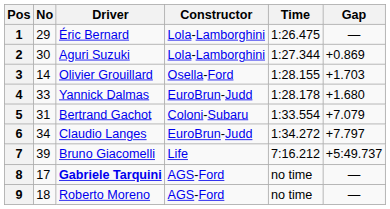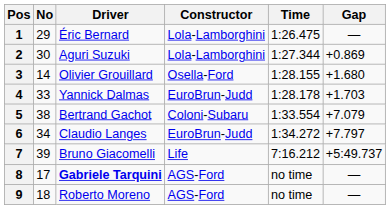 <table class="wikitable sortable" style="font-size: 95%;">
 <tr>
 <th>Pos</th>
 <th>No</th>
 <th>Driver</th>
 <th>Constructor</th>
 <th>Time</th>
 <th>Gap</th>
 </tr>
 <tr>
 <th>1</th>
 <td>29</td>
 <td> <a href='#'>Éric Bernard</a></td>
 <td><a href='#'>Lola</a>-<a href='#'>Lamborghini</a></td>
 <td>1:26.475</td>
 <td align="center">—</td>
 </tr>
 <tr>
 <th>2</th>
 <td>30</td>
 <td> <a href='#'>Aguri Suzuki</a></td>
 <td><a href='#'>Lola</a>-<a href='#'>Lamborghini</a></td>
 <td>1:27.344</td>
 <td>+0.869</td>
 </tr>
 <tr>
 <th>3</th>
 <td>14</td>
 <td> <a href='#'>Olivier Grouillard</a></td>
 <td><a href='#'>Osella</a>-<a href='#'>Ford</a></td>
 <td>1:28.155</td>
-<td>+1.703</td>
+<td>+1.680</td>
 </tr>
 <tr>
 <th>4</th>
 <td>33</td>
 <td> <a href='#'>Yannick Dalmas</a></td>
 <td><a href='#'>EuroBrun</a>-<a href='#'>Judd</a></td>
 <td>1:28.178</td>
-<td>+1.680</td>
+<td>+1.703</td>
 </tr>
 <tr>
 <th>5</th>
-<td>31</td>
+<td>38</td>
 <td> <a href='#'>Bertrand Gachot</a></td>
 <td><a href='#'>Coloni</a>-<a href='#'>Subaru</a></td>
 <td>1:33.554</td>
 <td>+7.079</td>
 </tr>
 <tr>
 <th>6</th>
 <td>34</td>
 <td> <a href='#'>Claudio Langes</a></td>
 <td><a href='#'>EuroBrun</a>-<a href='#'>Judd</a></td>
 <td>1:34.272</td>
 <td>+7.797</td>
 </tr>
 <tr>
 <th>7</th>
 <td>39</td>
 <td> <a href='#'>Bruno Giacomelli</a></td>
 <td><a href='#'>Life</a></td>
 <td>7:16.212</td>
 <td>+5:49.737</td>
 </tr>
 <tr>
 <th>8</th>
 <td>17</td>
 <td><strong> <a href='#'>Gabriele Tarquini</a></strong></td>
 <td><a href='#'>AGS</a>-<a href='#'>Ford</a></td>
 <td>no time</td>
 <td align="center">—</td>
 </tr>
 <tr>
 <th>9</th>
 <td>18</td>
 <td> <a href='#'>Roberto Moreno</a></td>
 <td><a href='#'>AGS</a>-<a href='#'>Ford</a></td>
 <td>no time</td>
 <td align="center">—</td>
 </tr>
 </table>
